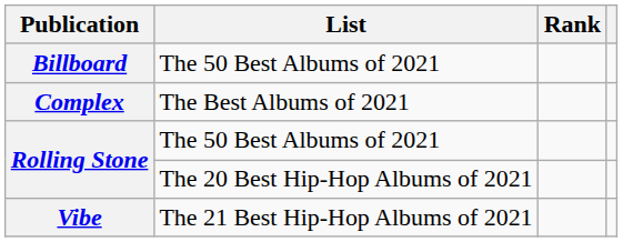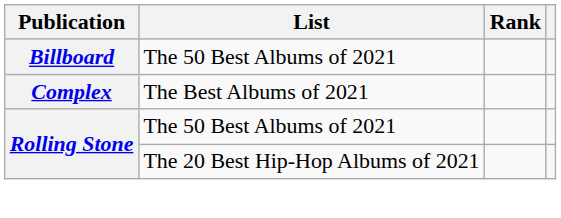 <table class="wikitable sortable plainrowheaders" style="border:none; margin:0;">
 <tr>
 <th scope="col">Publication</th>
 <th scope="col" class="unsortable">List</th>
 <th scope="col" data-sort-type="number">Rank</th>
 <th scope="col" class="unsortable"></th>
 </tr>
 <tr>
 <th scope="row"><em><a href='#'>Billboard</a></em></th>
 <td>The 50 Best Albums of 2021</td>
 <td></td>
 <td></td>
 </tr>
 <tr>
 <th scope="row"><em><a href='#'>Complex</a></em></th>
 <td>The Best Albums of 2021</td>
 <td></td>
 <td></td>
 </tr>
 <tr>
 <th scope="row" rowspan="2"><em><a href='#'>Rolling Stone</a></em></th>
 <td>The 50 Best Albums of 2021</td>
 <td></td>
 <td></td>
 </tr>
 <tr>
 <td>The 20 Best Hip-Hop Albums of 2021</td>
 <td></td>
 <td></td>
 </tr>
-<tr>
-<th scope="row"><em><a href='#'>Vibe</a></em></th>
-<td>The 21 Best Hip-Hop Albums of 2021</td>
-<td></td>
-<td></td>
-</tr>
 </table>
